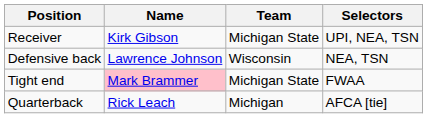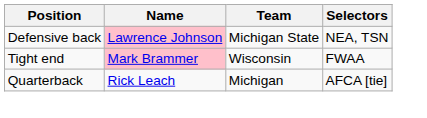 <table class="wikitable" style="font-size: 90%">
 <tr>
 <th>Position</th>
 <th>Name</th>
 <th>Team</th>
 <th>Selectors</th>
 </tr>
 <tr>
-<td>Receiver</td>
-<td><a href='#'>Kirk Gibson</a></td>
+<td>Defensive back</td>
+<td style="background: pink;"><a href='#'>Lawrence Johnson</a></td>
 <td>Michigan State</td>
-<td>UPI, NEA, TSN</td>
-</tr>
-<tr>
-<td>Defensive back</td>
-<td><a href='#'>Lawrence Johnson</a></td>
-<td>Wisconsin</td>
 <td>NEA, TSN</td>
 </tr>
 <tr>
 <td>Tight end</td>
 <td style="background: pink;"><a href='#'>Mark Brammer</a></td>
-<td>Michigan State</td>
+<td>Wisconsin</td>
 <td>FWAA</td>
 </tr>
 <tr>
 <td>Quarterback</td>
 <td><a href='#'>Rick Leach</a></td>
 <td>Michigan</td>
 <td>AFCA [tie]</td>
 </tr>
 </table>
